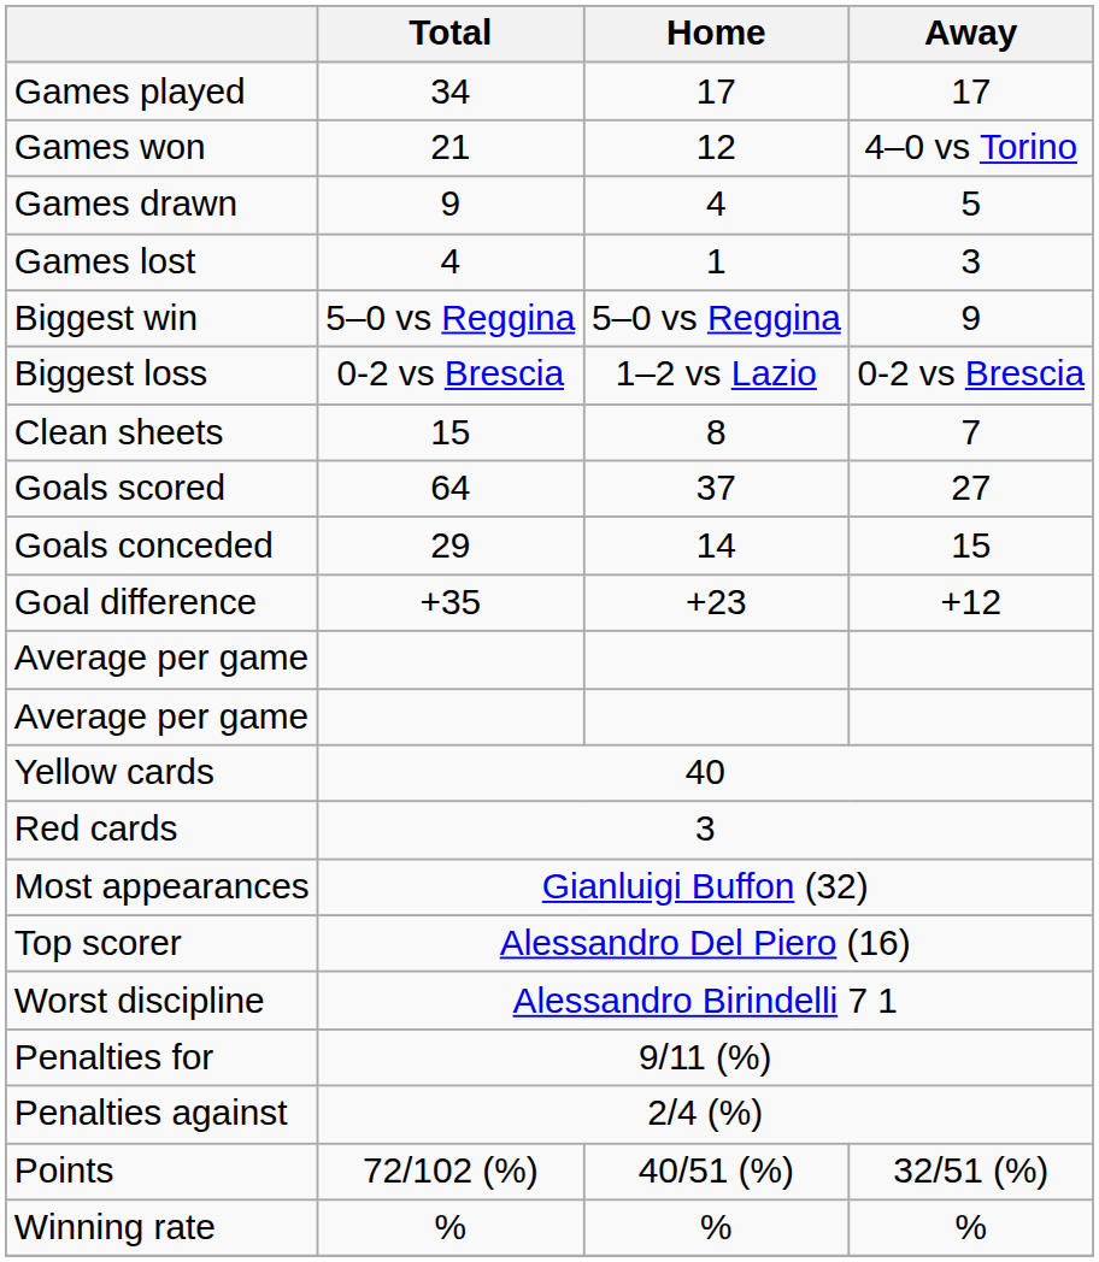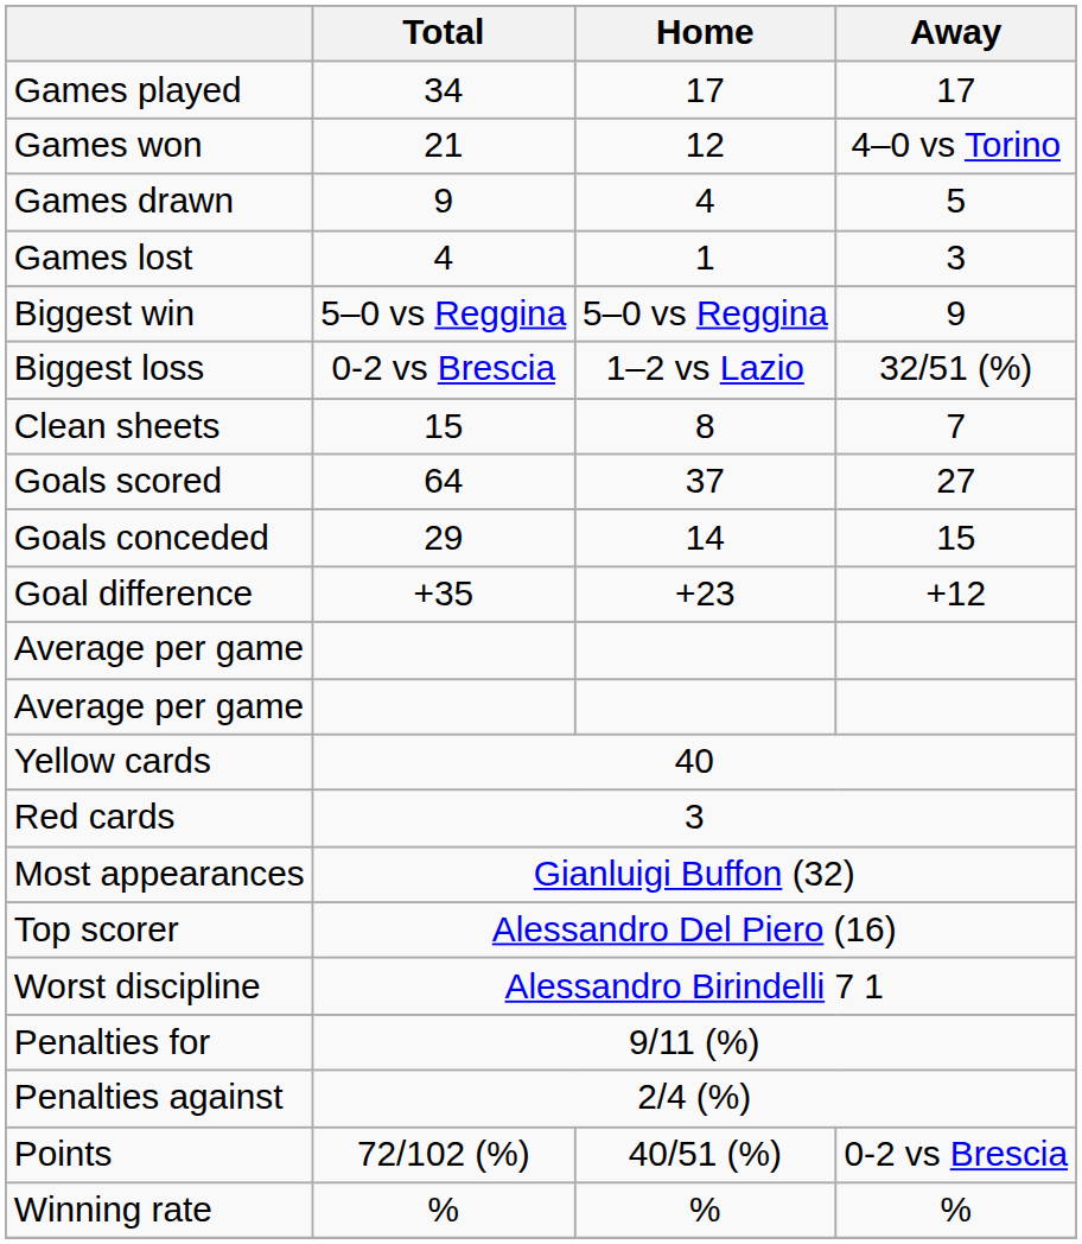 <table class="wikitable" style="text-align: center;">
 <tr>
 <th></th>
 <th>Total</th>
 <th>Home</th>
 <th>Away</th>
 </tr>
 <tr>
 <td align=left>Games played</td>
 <td>34</td>
 <td>17</td>
 <td>17</td>
 </tr>
 <tr>
 <td align=left>Games won</td>
 <td>21</td>
 <td>12</td>
 <td>4–0 vs <a href='#'>Torino</a></td>
 </tr>
 <tr>
 <td align=left>Games drawn</td>
 <td>9</td>
 <td>4</td>
 <td>5</td>
 </tr>
 <tr>
 <td align=left>Games lost</td>
 <td>4</td>
 <td>1</td>
 <td>3</td>
 </tr>
 <tr>
 <td align=left>Biggest win</td>
 <td>5–0 vs <a href='#'>Reggina</a></td>
 <td>5–0 vs <a href='#'>Reggina</a></td>
 <td>9</td>
 </tr>
 <tr>
 <td align=left>Biggest loss</td>
 <td>0-2 vs <a href='#'>Brescia</a></td>
 <td>1–2 vs <a href='#'>Lazio</a></td>
-<td>0-2 vs <a href='#'>Brescia</a></td>
+<td>32/51 (%)</td>
 </tr>
 <tr>
 <td align=left>Clean sheets</td>
 <td>15</td>
 <td>8</td>
 <td>7</td>
 </tr>
 <tr>
 <td align=left>Goals scored</td>
 <td>64</td>
 <td>37</td>
 <td>27</td>
 </tr>
 <tr>
 <td align=left>Goals conceded</td>
 <td>29</td>
 <td>14</td>
 <td>15</td>
 </tr>
 <tr>
 <td align=left>Goal difference</td>
 <td>+35</td>
 <td>+23</td>
 <td>+12</td>
 </tr>
 <tr>
 <td align=left>Average  per game</td>
 <td></td>
 <td></td>
 <td></td>
 </tr>
 <tr>
 <td align=left>Average  per game</td>
 <td></td>
 <td></td>
 <td></td>
 </tr>
 <tr>
 <td align=left>Yellow cards</td>
 <td colspan=3>40</td>
 </tr>
 <tr>
 <td align=left>Red cards</td>
 <td colspan=3>3</td>
 </tr>
 <tr>
 <td align=left>Most appearances</td>
 <td colspan=3> <a href='#'>Gianluigi Buffon</a> (32)</td>
 </tr>
 <tr>
 <td align=left>Top scorer</td>
 <td colspan=3> <a href='#'>Alessandro Del Piero</a> (16)</td>
 </tr>
 <tr>
 <td align=left>Worst discipline</td>
 <td colspan=3> <a href='#'>Alessandro Birindelli</a> 7  1 </td>
 </tr>
 <tr>
 <td align=left>Penalties for</td>
 <td colspan=3>9/11 (%)</td>
 </tr>
 <tr>
 <td align=left>Penalties against</td>
 <td colspan=3>2/4 (%)</td>
 </tr>
 <tr>
 <td align=left>Points</td>
 <td>72/102 (%)</td>
 <td>40/51 (%)</td>
-<td>32/51 (%)</td>
+<td>0-2 vs <a href='#'>Brescia</a></td>
 </tr>
 <tr>
 <td align=left>Winning rate</td>
 <td>%</td>
 <td>%</td>
 <td>%</td>
 </tr>
 <tr>
 </tr>
 </table>
